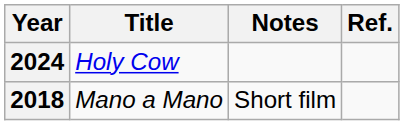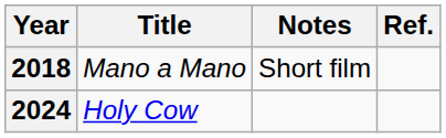 <table class="wikitable sortable plainrowheaders">
 <tr>
 <th scope="col">Year</th>
 <th scope="col">Title</th>
 <th scope="col">Notes</th>
 <th scope="col">Ref.</th>
 </tr>
 <tr>
+<th scope="row">2018</th>
+<td><em>Mano a Mano</em></td>
+<td>Short film</td>
+<td align="center"></td>
+</tr>
+<tr>
 <th scope="row">2024</th>
 <td><em><a href='#'>Holy Cow</a></em></td>
 <td></td>
 <td align="center"></td>
 </tr>
-<tr>
-<th scope="row">2018</th>
-<td><em>Mano a Mano</em></td>
-<td>Short film</td>
-<td align="center"></td>
-</tr>
 </table>
